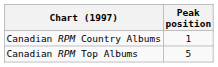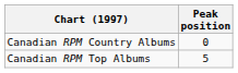 <table class="wikitable">
 <tr>
 <th>Chart (1997)</th>
 <th>Peak<br>position</th>
 </tr>
 <tr>
 <td>Canadian <em>RPM</em> Country Albums</td>
-<td align="center">1</td>
+<td align="center">0</td>
 </tr>
 <tr>
 <td>Canadian <em>RPM</em> Top Albums</td>
 <td align="center">5</td>
 </tr>
 </table>
